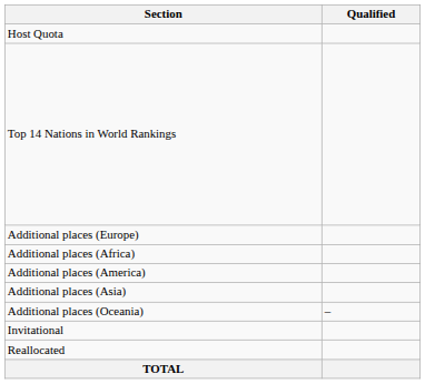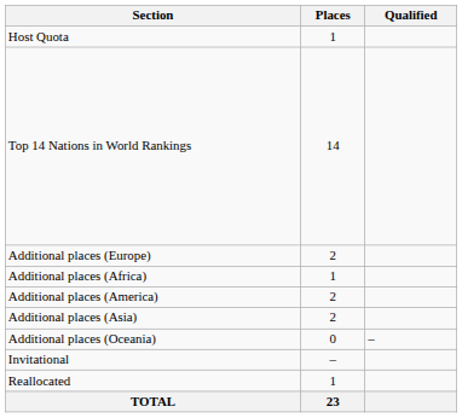 <table class="wikitable" width=550>
 <tr>
 <th>Section</th>
+<th>Places</th>
 <th>Qualified</th>
 </tr>
 <tr>
 <td>Host Quota</td>
+<td align="center">1</td>
 <td></td>
 </tr>
 <tr>
 <td>Top 14 Nations in World Rankings</td>
+<td align="center">14</td>
 <td><br><br><br><br><br><br><br><br><br><br><br><br><br></td>
 </tr>
 <tr>
 <td>Additional places (Europe)</td>
+<td align="center">2</td>
 <td><br></td>
 </tr>
 <tr>
 <td>Additional places (Africa)</td>
+<td align="center">1</td>
 <td></td>
 </tr>
 <tr>
 <td>Additional places (America)</td>
+<td align="center">2</td>
 <td><br></td>
 </tr>
 <tr>
 <td>Additional places (Asia)</td>
+<td align="center">2</td>
 <td><br></td>
 </tr>
 <tr>
 <td>Additional places (Oceania)</td>
+<td align="center">0</td>
 <td>–</td>
 </tr>
 <tr>
 <td>Invitational</td>
+<td align="center">–</td>
 <td></td>
 </tr>
 <tr>
 <td>Reallocated</td>
+<td align="center">1</td>
 <td></td>
 </tr>
 <tr>
 <th>TOTAL</th>
+<th>23</th>
 <th></th>
 </tr>
 </table>
